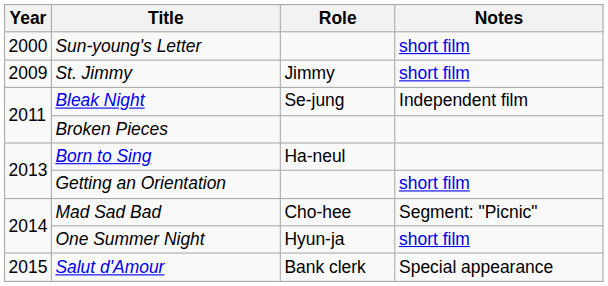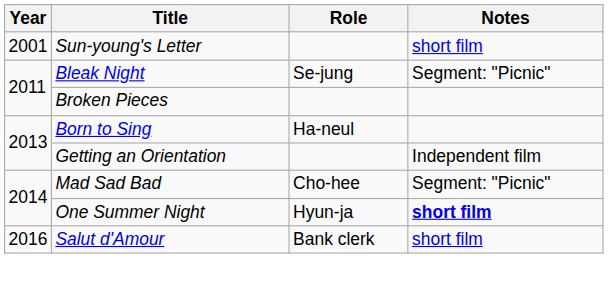 <table class="wikitable" style="width:550px">
 <tr>
 <th width=10>Year</th>
 <th>Title</th>
 <th>Role</th>
 <th>Notes</th>
 </tr>
 <tr>
-<td>2000</td>
+<td>2001</td>
 <td><em>Sun-young's Letter</em></td>
 <td></td>
-<td><a href='#'>short film</a></td>
-</tr>
-<tr>
-<td>2009</td>
-<td><em>St. Jimmy</em></td>
-<td>Jimmy</td>
 <td><a href='#'>short film</a></td>
 </tr>
 <tr>
 <td rowspan=2>2011</td>
 <td><em><a href='#'>Bleak Night</a></em></td>
 <td>Se-jung</td>
-<td>Independent film</td>
+<td>Segment: "Picnic"</td>
 </tr>
 <tr>
 <td><em>Broken Pieces</em></td>
 <td></td>
 <td></td>
 </tr>
 <tr>
 <td rowspan=2>2013</td>
 <td><em><a href='#'>Born to Sing</a></em></td>
 <td>Ha-neul</td>
 <td></td>
 </tr>
 <tr>
 <td><em>Getting an Orientation</em></td>
 <td></td>
-<td><a href='#'>short film</a></td>
+<td>Independent film</td>
 </tr>
 <tr>
 <td rowspan=2>2014</td>
 <td><em>Mad Sad Bad</em></td>
 <td>Cho-hee</td>
 <td>Segment: "Picnic"</td>
 </tr>
 <tr>
 <td><em>One Summer Night</em></td>
 <td>Hyun-ja</td>
+<td><strong><a href='#'>short film</a></strong></td>
+</tr>
+<tr>
+<td>2016</td>
+<td><em><a href='#'>Salut d'Amour</a></em></td>
+<td>Bank clerk</td>
 <td><a href='#'>short film</a></td>
 </tr>
-<tr>
-<td>2015</td>
-<td><em><a href='#'>Salut d'Amour</a></em></td>
-<td>Bank clerk</td>
-<td>Special appearance</td>
-</tr>
 </table>
